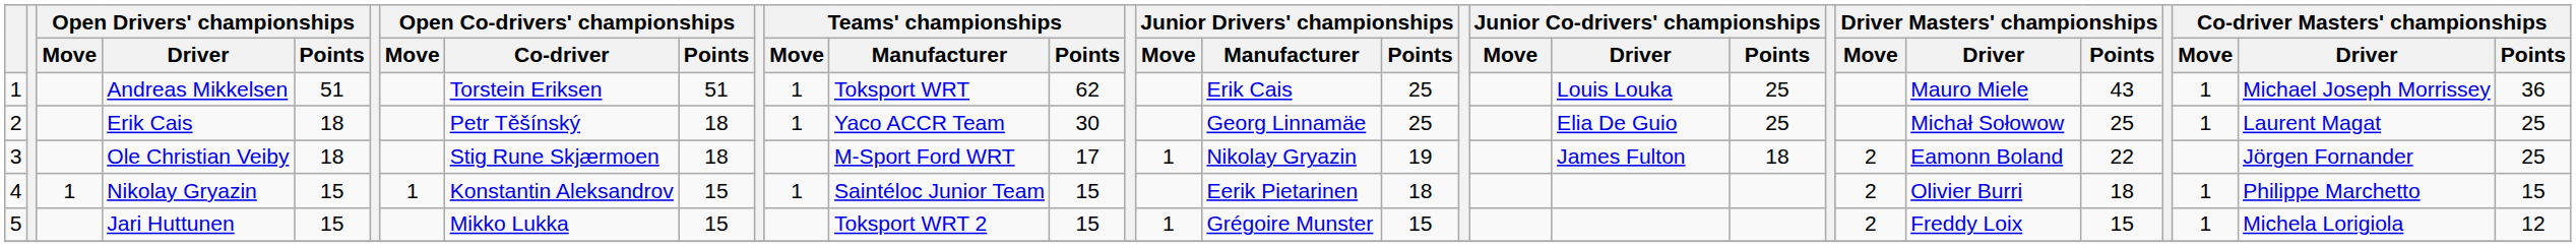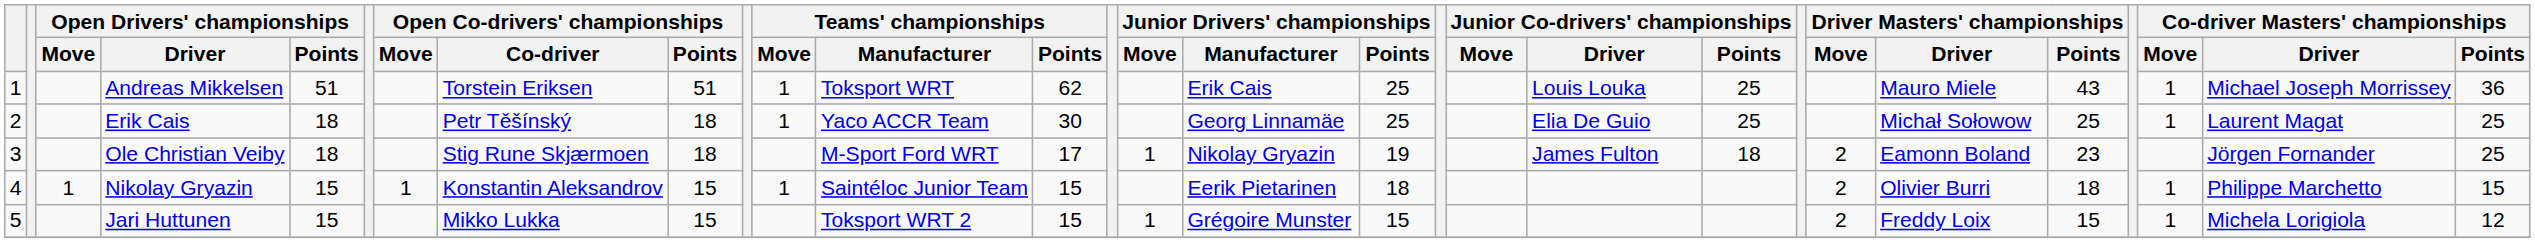 <table class="wikitable" style="font-size:85%;">
 <tr>
 <th rowspan="2"></th>
 <th rowspan="7" style="width:5px;"></th>
 <th colspan="3" nowrap>Open Drivers' championships</th>
 <th rowspan="7" style="width:5px;"></th>
 <th colspan="3" nowrap>Open Co-drivers' championships</th>
 <th rowspan="7" style="width:5px;"></th>
 <th colspan="3" nowrap>Teams' championships</th>
 <th rowspan="7" style="width:5px;"></th>
 <th colspan="3" nowrap>Junior Drivers' championships</th>
 <th rowspan="7" style="width:5px;"></th>
 <th colspan="3" nowrap>Junior Co-drivers' championships</th>
 <th rowspan="7" style="width:5px;"></th>
 <th colspan="3" nowrap>Driver Masters' championships</th>
 <th rowspan="7" style="width:5px;"></th>
 <th colspan="3" nowrap>Co-driver Masters' championships</th>
 </tr>
 <tr>
 <th>Move</th>
 <th>Driver</th>
 <th>Points</th>
 <th>Move</th>
 <th>Co-driver</th>
 <th>Points</th>
 <th>Move</th>
 <th>Manufacturer</th>
 <th>Points</th>
 <th>Move</th>
 <th>Manufacturer</th>
 <th>Points</th>
 <th>Move</th>
 <th>Driver</th>
 <th>Points</th>
 <th>Move</th>
 <th>Driver</th>
 <th>Points</th>
 <th>Move</th>
 <th>Driver</th>
 <th>Points</th>
 </tr>
 <tr>
 <td align="center">1</td>
 <td align="center"></td>
 <td nowrap><a href='#'>Andreas Mikkelsen</a></td>
 <td align="center">51</td>
 <td align="center"></td>
 <td><a href='#'>Torstein Eriksen</a></td>
 <td align="center">51</td>
 <td align="center"> 1</td>
 <td><a href='#'>Toksport WRT</a></td>
 <td align="center">62</td>
 <td align="center"></td>
 <td><a href='#'>Erik Cais</a></td>
 <td align="center">25</td>
 <td align="center"></td>
 <td><a href='#'>Louis Louka</a></td>
 <td align="center">25</td>
 <td align="center"></td>
 <td><a href='#'>Mauro Miele</a></td>
 <td align="center">43</td>
 <td align="center"> 1</td>
 <td nowrap><a href='#'>Michael Joseph Morrissey</a></td>
 <td align="center">36</td>
 </tr>
 <tr>
 <td align="center">2</td>
 <td align="center"></td>
 <td><a href='#'>Erik Cais</a></td>
 <td align="center">18</td>
 <td align="center"></td>
 <td><a href='#'>Petr Těšínský</a></td>
 <td align="center">18</td>
 <td align="center"> 1</td>
 <td><a href='#'>Yaco ACCR Team</a></td>
 <td align="center">30</td>
 <td align="center"></td>
 <td><a href='#'>Georg Linnamäe</a></td>
 <td align="center">25</td>
 <td align="center"></td>
 <td><a href='#'>Elia De Guio</a></td>
 <td align="center">25</td>
 <td align="center"></td>
 <td><a href='#'>Michał Sołowow</a></td>
 <td align="center">25</td>
 <td align="center"> 1</td>
 <td><a href='#'>Laurent Magat</a></td>
 <td align="center">25</td>
 </tr>
 <tr>
 <td align="center">3</td>
 <td align="center"></td>
 <td nowrap><a href='#'>Ole Christian Veiby</a></td>
 <td align="center">18</td>
 <td align="center"></td>
 <td nowrap><a href='#'>Stig Rune Skjærmoen</a></td>
 <td align="center">18</td>
 <td align="center"></td>
 <td nowrap><a href='#'>M-Sport Ford WRT</a></td>
 <td align="center">17</td>
 <td align="center"> 1</td>
 <td><a href='#'>Nikolay Gryazin</a></td>
 <td align="center">19</td>
 <td align="center"></td>
 <td><a href='#'>James Fulton</a></td>
 <td align="center">18</td>
 <td align="center"> 2</td>
 <td><a href='#'>Eamonn Boland</a></td>
-<td align="center">22</td>
+<td align="center">23</td>
 <td align="center"></td>
 <td><a href='#'>Jörgen Fornander</a></td>
 <td align="center">25</td>
 </tr>
 <tr>
 <td align="center">4</td>
 <td align="center"> 1</td>
 <td><a href='#'>Nikolay Gryazin</a></td>
 <td align="center">15</td>
 <td align="center"> 1</td>
 <td nowrap><a href='#'>Konstantin Aleksandrov</a></td>
 <td align="center">15</td>
 <td align="center"> 1</td>
 <td nowrap><a href='#'>Saintéloc Junior Team</a></td>
 <td align="center">15</td>
 <td align="center"></td>
 <td><a href='#'>Eerik Pietarinen</a></td>
 <td align="center">18</td>
 <td></td>
 <td></td>
 <td></td>
 <td align="center"> 2</td>
 <td><a href='#'>Olivier Burri</a></td>
 <td align="center">18</td>
 <td align="center"> 1</td>
 <td><a href='#'>Philippe Marchetto</a></td>
 <td align="center">15</td>
 </tr>
 <tr>
 <td align="center">5</td>
 <td align="center"></td>
 <td><a href='#'>Jari Huttunen</a></td>
 <td align="center">15</td>
 <td align="center"></td>
 <td><a href='#'>Mikko Lukka</a></td>
 <td align="center">15</td>
 <td align="center"></td>
 <td><a href='#'>Toksport WRT 2</a></td>
 <td align="center">15</td>
 <td align="center"> 1</td>
 <td nowrap><a href='#'>Grégoire Munster</a></td>
 <td align="center">15</td>
 <td></td>
 <td></td>
 <td></td>
 <td align="center"> 2</td>
 <td><a href='#'>Freddy Loix</a></td>
 <td align="center">15</td>
 <td align="center"> 1</td>
 <td><a href='#'>Michela Lorigiola</a></td>
 <td align="center">12</td>
 </tr>
 <tr>
 </tr>
 </table>
